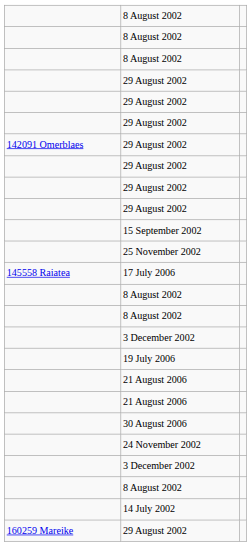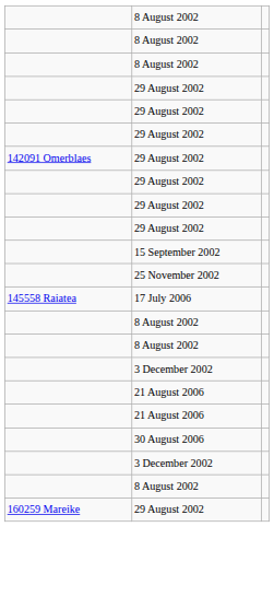 <table class="wikitable" style="font-size: 89%; float: left; width: 24em; margin-right: 1em; line-height: 1.65em">
 <tr>
 <td></td>
 <td>8 August 2002</td>
 <td><small></small></td>
 </tr>
 <tr>
 <td></td>
 <td>8 August 2002</td>
 <td><small></small></td>
 </tr>
 <tr>
 <td></td>
 <td>8 August 2002</td>
 <td><small></small></td>
 </tr>
 <tr>
 <td></td>
 <td>29 August 2002</td>
 <td><small></small></td>
 </tr>
 <tr>
 <td></td>
 <td>29 August 2002</td>
 <td><small></small></td>
 </tr>
 <tr>
 <td></td>
 <td>29 August 2002</td>
 <td><small></small></td>
 </tr>
 <tr>
 <td><a href='#'>142091 Omerblaes</a></td>
 <td>29 August 2002</td>
 <td><small></small></td>
 </tr>
 <tr>
 <td></td>
 <td>29 August 2002</td>
 <td><small></small></td>
 </tr>
 <tr>
 <td></td>
 <td>29 August 2002</td>
 <td><small></small></td>
 </tr>
 <tr>
 <td></td>
 <td>29 August 2002</td>
 <td><small></small></td>
 </tr>
 <tr>
 <td></td>
 <td>15 September 2002</td>
 <td><small></small></td>
 </tr>
 <tr>
 <td></td>
 <td>25 November 2002</td>
 <td><small></small></td>
 </tr>
 <tr>
 <td><a href='#'>145558 Raiatea</a></td>
 <td>17 July 2006</td>
 <td><small></small></td>
 </tr>
 <tr>
 <td></td>
 <td>8 August 2002</td>
 <td><small></small></td>
 </tr>
 <tr>
 <td></td>
 <td>8 August 2002</td>
 <td><small></small></td>
 </tr>
 <tr>
 <td></td>
 <td>3 December 2002</td>
 <td><small></small></td>
 </tr>
 <tr>
 <td></td>
-<td>19 July 2006</td>
-<td><small></small></td>
-</tr>
-<tr>
-<td></td>
 <td>21 August 2006</td>
 <td><small></small></td>
 </tr>
 <tr>
 <td></td>
 <td>21 August 2006</td>
 <td><small></small></td>
 </tr>
 <tr>
 <td></td>
 <td>30 August 2006</td>
 <td><small></small></td>
 </tr>
 <tr>
 <td></td>
-<td>24 November 2002</td>
-<td><small></small></td>
-</tr>
-<tr>
-<td></td>
 <td>3 December 2002</td>
 <td><small></small></td>
 </tr>
 <tr>
 <td></td>
 <td>8 August 2002</td>
 <td><small></small></td>
 </tr>
 <tr>
-<td></td>
-<td>14 July 2002</td>
-<td><small></small></td>
-</tr>
-<tr>
 <td><a href='#'>160259 Mareike</a></td>
 <td>29 August 2002</td>
 <td><small></small></td>
 </tr>
 </table>
